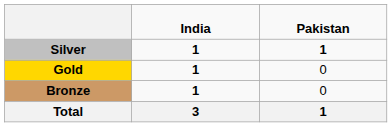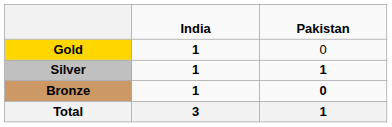 <table class="wikitable" style="text-align:center">
 <tr>
 <th style="width:150px;"></th>
 <td style="width:150px;" style="background-color:#0044AA"><span><br><strong>India</strong></span></td>
 <td style="width:150px;"style="background-color:green"><span><br><strong>Pakistan</strong></span></td>
 </tr>
 <tr>
+<td style="background:gold"><strong>Gold</strong></td>
+<td><strong>1</strong></td>
+<td>0</td>
+</tr>
+<tr>
 <td style="background:silver"><strong>Silver</strong></td>
 <td><strong>1</strong></td>
 <td><strong>1</strong></td>
 </tr>
 <tr>
-<td style="background:gold"><strong>Gold</strong></td>
-<td><strong>1</strong></td>
-<td>0</td>
-</tr>
-<tr>
 <td style="background:#cc9966"><strong>Bronze</strong></td>
 <td><strong>1</strong></td>
-<td>0</td>
+<td><strong>0</strong></td>
 </tr>
 <tr>
 <th>Total</th>
 <th>3</th>
 <th>1</th>
 </tr>
 </table>
